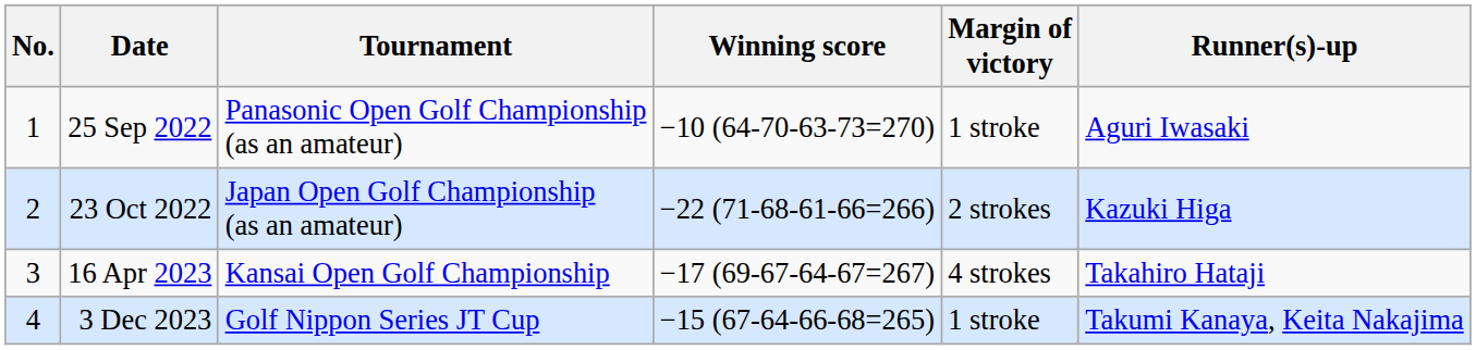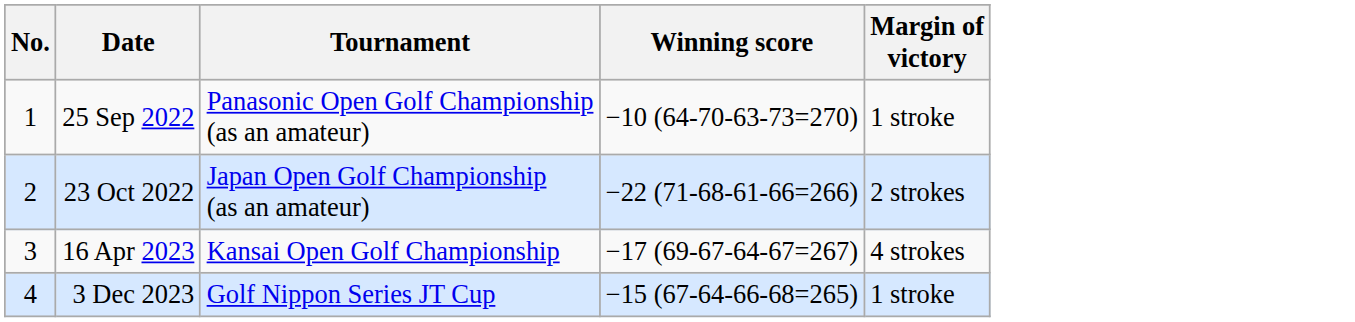 <table class="wikitable" style="font-size:95%;">
 <tr>
 <th>No.</th>
 <th>Date</th>
 <th>Tournament</th>
 <th>Winning score</th>
 <th>Margin of<br>victory</th>
-<th>Runner(s)-up</th>
 </tr>
 <tr>
 <td align=center>1</td>
 <td align=right>25 Sep <a href='#'>2022</a></td>
 <td><a href='#'>Panasonic Open Golf Championship</a><br>(as an amateur)</td>
 <td>−10 (64-70-63-73=270)</td>
 <td>1 stroke</td>
-<td> <a href='#'>Aguri Iwasaki</a></td>
 </tr>
 <tr style="background:#D6E8FF;">
 <td align=center>2</td>
 <td align=right>23 Oct 2022</td>
 <td><a href='#'>Japan Open Golf Championship</a><br>(as an amateur)</td>
 <td>−22 (71-68-61-66=266)</td>
 <td>2 strokes</td>
-<td> <a href='#'>Kazuki Higa</a></td>
 </tr>
 <tr>
 <td align=center>3</td>
 <td align=right>16 Apr <a href='#'>2023</a></td>
 <td><a href='#'>Kansai Open Golf Championship</a></td>
 <td>−17 (69-67-64-67=267)</td>
 <td>4 strokes</td>
-<td> <a href='#'>Takahiro Hataji</a></td>
 </tr>
 <tr style="background:#D6E8FF;">
 <td align=center>4</td>
 <td align=right>3 Dec 2023</td>
 <td><a href='#'>Golf Nippon Series JT Cup</a></td>
 <td>−15 (67-64-66-68=265)</td>
 <td>1 stroke</td>
-<td> <a href='#'>Takumi Kanaya</a>,  <a href='#'>Keita Nakajima</a></td>
 </tr>
 </table>
